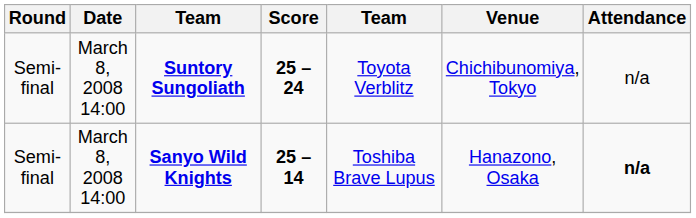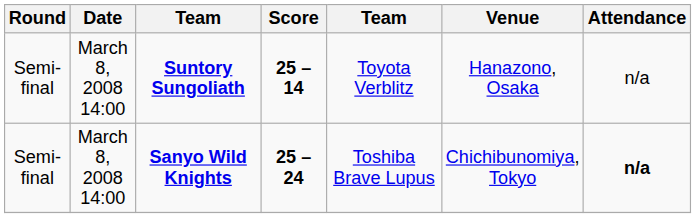 <table class="wikitable" style="text-align: center;">
 <tr>
 <th width=5%>Round</th>
 <th width=10%>Date</th>
 <th width=20%>Team</th>
 <th width=10%>Score</th>
 <th width=20%>Team</th>
 <th width=20%>Venue</th>
 <th width=10%>Attendance</th>
 </tr>
 <tr>
 <td>Semi-final</td>
 <td>March 8, 2008 14:00<br></td>
 <td><strong><a href='#'>Suntory Sungoliath</a></strong></td>
-<td><strong>25 – 24</strong><br></td>
+<td><strong>25 – 14</strong><br></td>
 <td><a href='#'>Toyota Verblitz</a></td>
-<td><a href='#'>Chichibunomiya</a>,<br><a href='#'>Tokyo</a></td>
+<td><a href='#'>Hanazono</a>,<br><a href='#'>Osaka</a></td>
 <td>n/a</td>
 </tr>
 <tr>
 <td>Semi-final</td>
 <td>March 8, 2008 14:00<br></td>
 <td><strong><a href='#'>Sanyo Wild Knights</a></strong></td>
-<td><strong>25 – 14</strong><br></td>
+<td><strong>25 – 24</strong><br></td>
 <td><a href='#'>Toshiba Brave Lupus</a></td>
-<td><a href='#'>Hanazono</a>,<br><a href='#'>Osaka</a></td>
+<td><a href='#'>Chichibunomiya</a>,<br><a href='#'>Tokyo</a></td>
 <td><strong>n/a</strong></td>
 </tr>
 <tr>
 </tr>
 </table>
